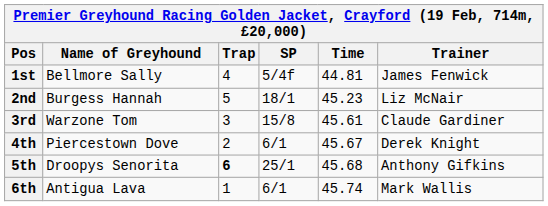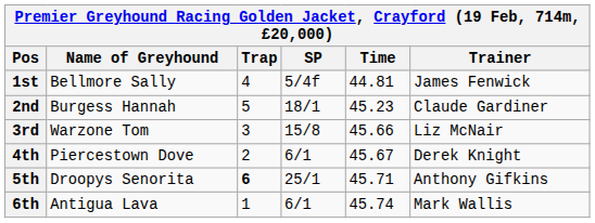 <table class="wikitable">
 <tr>
 <th colspan="6"><a href='#'>Premier Greyhound Racing Golden Jacket</a>, <a href='#'>Crayford</a> (19 Feb, 714m, £20,000)</th>
 </tr>
 <tr>
 <th width=30>Pos</th>
 <th width=160>Name of Greyhound</th>
 <th width=30>Trap</th>
 <th width=50>SP</th>
 <th width=50>Time</th>
 <th width=150>Trainer</th>
 </tr>
 <tr>
 <th>1st</th>
 <td>Bellmore Sally</td>
 <td>4</td>
 <td>5/4f</td>
 <td>44.81</td>
 <td>James Fenwick</td>
 </tr>
 <tr>
 <th>2nd</th>
 <td>Burgess Hannah</td>
 <td>5</td>
 <td>18/1</td>
 <td>45.23</td>
-<td>Liz McNair</td>
+<td>Claude Gardiner</td>
 </tr>
 <tr>
 <th>3rd</th>
 <td>Warzone Tom</td>
 <td>3</td>
 <td>15/8</td>
-<td>45.61</td>
-<td>Claude Gardiner</td>
+<td>45.66</td>
+<td>Liz McNair</td>
 </tr>
 <tr>
 <th>4th</th>
 <td>Piercestown Dove</td>
 <td>2</td>
 <td>6/1</td>
 <td>45.67</td>
 <td>Derek Knight</td>
 </tr>
 <tr>
 <th>5th</th>
 <td>Droopys Senorita</td>
 <td><strong>6</strong></td>
 <td>25/1</td>
-<td>45.68</td>
+<td>45.71</td>
 <td>Anthony Gifkins</td>
 </tr>
 <tr>
 <th>6th</th>
 <td>Antigua Lava</td>
 <td>1</td>
 <td>6/1</td>
 <td>45.74</td>
 <td>Mark Wallis</td>
 </tr>
 </table>
